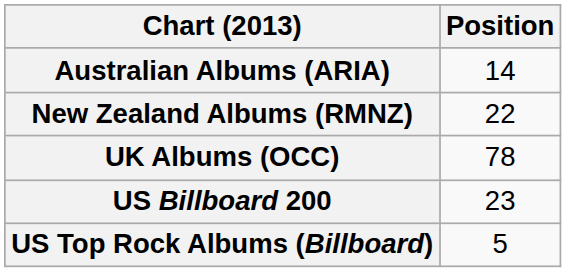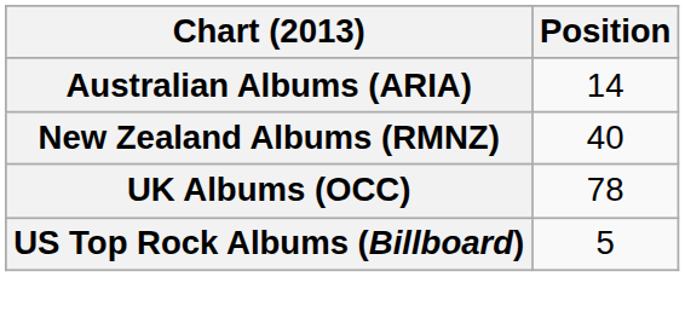 <table class="wikitable sortable plainrowheaders" style="text-align:center">
 <tr>
 <th scope="col">Chart (2013)</th>
 <th scope="col">Position</th>
 </tr>
 <tr>
 <th scope="row">Australian Albums (ARIA)</th>
 <td>14</td>
 </tr>
 <tr>
 <th scope="row">New Zealand Albums (RMNZ)</th>
-<td>22</td>
+<td>40</td>
 </tr>
 <tr>
 <th scope="row">UK Albums (OCC)</th>
 <td>78</td>
 </tr>
 <tr>
-<th scope="row">US <em>Billboard</em> 200</th>
-<td>23</td>
-</tr>
-<tr>
 <th scope="row">US Top Rock Albums (<em>Billboard</em>)</th>
 <td>5</td>
 </tr>
 </table>
